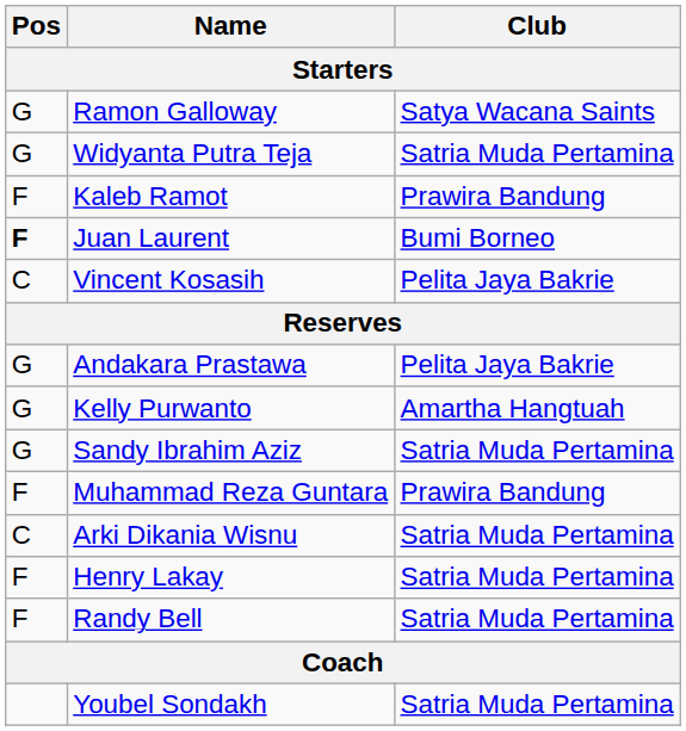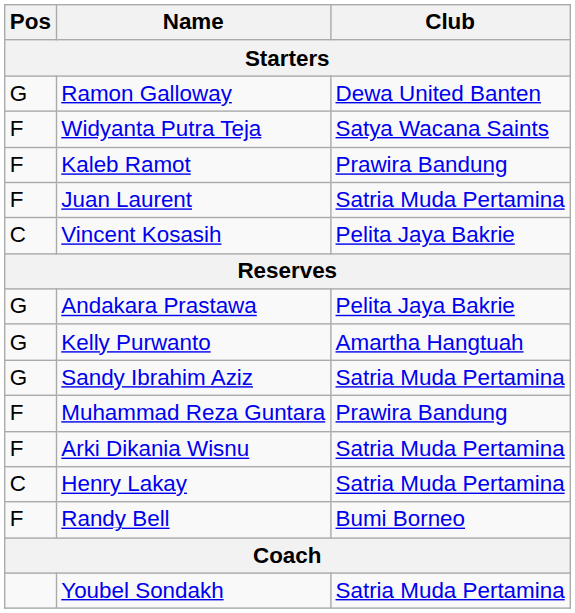 <table class="wikitable">
 <tr>
 <th>Pos</th>
 <th>Name</th>
 <th>Club</th>
 </tr>
 <tr>
 <th colspan="4">Starters</th>
 </tr>
 <tr>
 <td>G</td>
 <td> <a href='#'>Ramon Galloway</a></td>
-<td><a href='#'>Satya Wacana Saints</a></td>
+<td><a href='#'>Dewa United Banten</a></td>
 </tr>
 <tr>
-<td>G</td>
+<td>F</td>
 <td> <a href='#'>Widyanta Putra Teja</a></td>
-<td><a href='#'>Satria Muda Pertamina</a></td>
+<td><a href='#'>Satya Wacana Saints</a></td>
 </tr>
 <tr>
 <td>F</td>
 <td> <a href='#'>Kaleb Ramot</a></td>
 <td><a href='#'>Prawira Bandung</a></td>
 </tr>
 <tr>
-<td><strong>F</strong></td>
+<td>F</td>
 <td> <a href='#'>Juan Laurent</a></td>
-<td><a href='#'>Bumi Borneo</a></td>
+<td><a href='#'>Satria Muda Pertamina</a></td>
 </tr>
 <tr>
 <td>C</td>
 <td> <a href='#'>Vincent Kosasih</a></td>
 <td><a href='#'>Pelita Jaya Bakrie</a></td>
 </tr>
 <tr>
 <th colspan="4">Reserves</th>
 </tr>
 <tr>
 <td>G</td>
 <td> <a href='#'>Andakara Prastawa</a></td>
 <td><a href='#'>Pelita Jaya Bakrie</a></td>
 </tr>
 <tr>
 <td>G</td>
 <td> <a href='#'>Kelly Purwanto</a></td>
 <td><a href='#'>Amartha Hangtuah</a></td>
 </tr>
 <tr>
 <td>G</td>
 <td> <a href='#'>Sandy Ibrahim Aziz</a></td>
 <td><a href='#'>Satria Muda Pertamina</a></td>
 </tr>
 <tr>
 <td>F</td>
 <td> <a href='#'>Muhammad Reza Guntara</a></td>
 <td><a href='#'>Prawira Bandung</a></td>
 </tr>
 <tr>
-<td>C</td>
+<td>F</td>
 <td> <a href='#'>Arki Dikania Wisnu</a></td>
 <td><a href='#'>Satria Muda Pertamina</a></td>
 </tr>
 <tr>
-<td>F</td>
+<td>C</td>
 <td> <a href='#'>Henry Lakay</a></td>
 <td><a href='#'>Satria Muda Pertamina</a></td>
 </tr>
 <tr>
 <td>F</td>
 <td> <a href='#'>Randy Bell</a></td>
-<td><a href='#'>Satria Muda Pertamina</a></td>
+<td><a href='#'>Bumi Borneo</a></td>
 </tr>
 <tr>
 <th colspan="4">Coach</th>
 </tr>
 <tr>
 <td></td>
 <td> <a href='#'>Youbel Sondakh</a></td>
 <td><a href='#'>Satria Muda Pertamina</a></td>
 </tr>
 </table>
